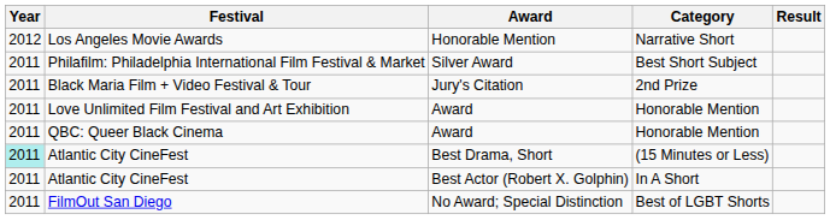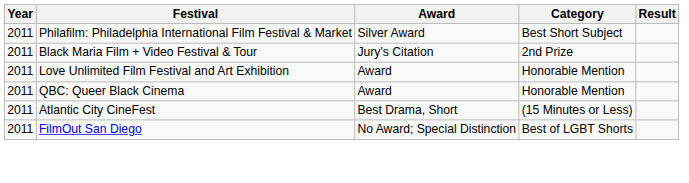 <table class="wikitable">
 <tr>
 <th>Year</th>
 <th>Festival</th>
 <th>Award</th>
 <th>Category</th>
 <th>Result</th>
-</tr>
-<tr>
-<td>2012</td>
-<td>Los Angeles Movie Awards</td>
-<td>Honorable Mention</td>
-<td>Narrative Short</td>
-<td></td>
 </tr>
 <tr>
 <td>2011</td>
 <td>Philafilm: Philadelphia International Film Festival & Market</td>
 <td>Silver Award</td>
 <td>Best Short Subject</td>
 <td></td>
 </tr>
 <tr>
 <td>2011</td>
 <td>Black Maria Film + Video Festival & Tour</td>
 <td>Jury's Citation</td>
 <td>2nd Prize</td>
 <td></td>
 </tr>
 <tr>
 <td>2011</td>
 <td>Love Unlimited Film Festival and Art Exhibition</td>
 <td>Award</td>
 <td>Honorable Mention</td>
 <td></td>
 </tr>
 <tr>
 <td>2011</td>
 <td>QBC: Queer Black Cinema</td>
 <td>Award</td>
 <td>Honorable Mention</td>
 <td></td>
 </tr>
 <tr>
-<td style="background: paleturquoise;">2011</td>
+<td>2011</td>
 <td>Atlantic City CineFest</td>
 <td>Best Drama, Short</td>
 <td>(15 Minutes or Less)</td>
-<td></td>
-</tr>
-<tr>
-<td>2011</td>
-<td>Atlantic City CineFest</td>
-<td>Best Actor (Robert X. Golphin)</td>
-<td>In A Short</td>
 <td></td>
 </tr>
 <tr>
 <td>2011</td>
 <td><a href='#'>FilmOut San Diego</a></td>
 <td>No Award; Special Distinction</td>
 <td>Best of LGBT Shorts</td>
 <td></td>
 </tr>
 </table>
